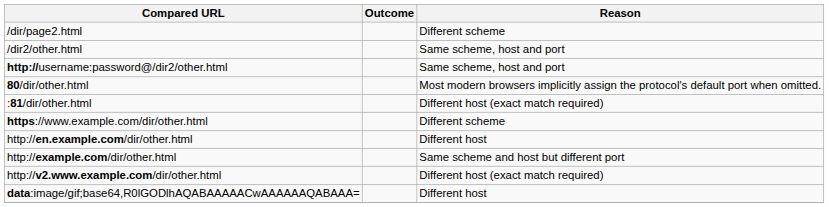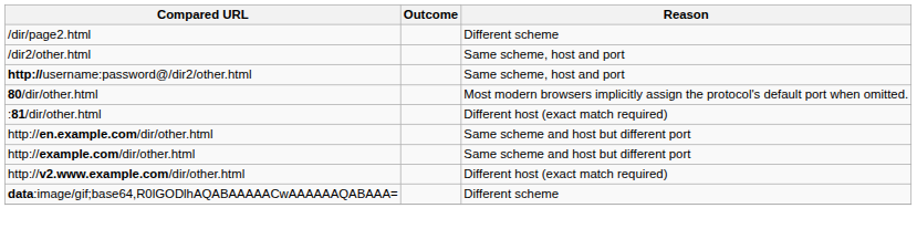 <table class="wikitable sortable mw-collapsible">
 <tr>
 <th>Compared URL</th>
 <th>Outcome</th>
 <th>Reason</th>
 </tr>
 <tr>
 <td><strong></strong>/dir/page2.html</td>
 <td></td>
 <td>Different scheme</td>
 </tr>
 <tr>
 <td><strong></strong>/dir2/other.html</td>
 <td></td>
 <td>Same scheme, host and port</td>
 </tr>
 <tr>
 <td><strong>http://</strong>username:password@<strong></strong>/dir2/other.html</td>
 <td></td>
 <td>Same scheme, host and port</td>
 </tr>
 <tr>
 <td><strong>80</strong>/dir/other.html</td>
 <td></td>
 <td>Most modern browsers implicitly assign the protocol's default port when omitted.</td>
 </tr>
 <tr>
 <td>:<strong>81</strong>/dir/other.html</td>
 <td></td>
 <td>Different host (exact match required)</td>
 </tr>
 <tr>
-<td><strong>https</strong>://www.example.com/dir/other.html</td>
-<td></td>
-<td>Different scheme</td>
-</tr>
-<tr>
 <td>http://<strong>en.example.com</strong>/dir/other.html</td>
 <td></td>
-<td>Different host</td>
+<td>Same scheme and host but different port</td>
 </tr>
 <tr>
 <td>http://<strong>example.com</strong>/dir/other.html</td>
 <td></td>
 <td>Same scheme and host but different port</td>
 </tr>
 <tr>
 <td>http://<strong>v2.www.example.com</strong>/dir/other.html</td>
 <td></td>
 <td>Different host (exact match required)</td>
 </tr>
 <tr>
 <td><strong>data</strong>:image/gif;base64,R0lGODlhAQABAAAAACwAAAAAAQABAAA=</td>
 <td></td>
-<td>Different host</td>
+<td>Different scheme</td>
 </tr>
 <tr>
 </tr>
 </table>
